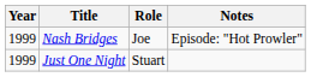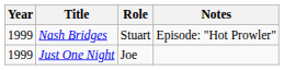 <table class="wikitable sortable">
 <tr>
 <th>Year</th>
 <th>Title</th>
 <th>Role</th>
 <th class="unsortable">Notes</th>
 </tr>
 <tr>
 <td>1999</td>
 <td><em><a href='#'>Nash Bridges</a></em></td>
-<td>Joe</td>
+<td>Stuart</td>
 <td>Episode: "Hot Prowler"</td>
 </tr>
 <tr>
 <td>1999</td>
 <td><em><a href='#'>Just One Night</a></em></td>
-<td>Stuart</td>
+<td>Joe</td>
 <td></td>
 </tr>
 </table>
